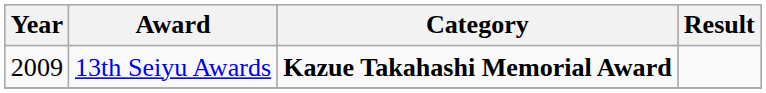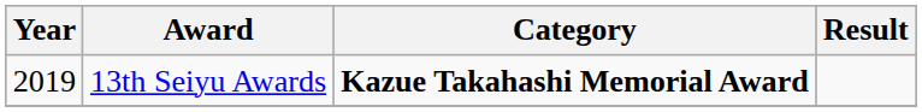 <table class="wikitable sortable">
 <tr>
 <th>Year</th>
 <th>Award</th>
 <th>Category</th>
 <th>Result</th>
 </tr>
 <tr>
-<td>2009</td>
+<td>2019</td>
 <td><a href='#'>13th Seiyu Awards</a></td>
 <td><strong>Kazue Takahashi Memorial Award</strong></td>
 <td></td>
 </tr>
 <tr>
 </tr>
 </table>
